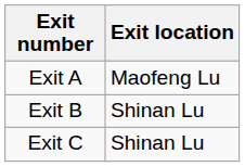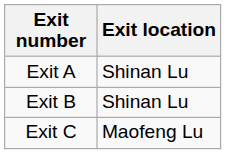 <table class="wikitable">
 <tr>
 <th style="width:70px" colspan="2">Exit number</th>
 <th>Exit location</th>
 </tr>
 <tr>
 <td align="center" colspan="2">Exit A</td>
-<td>Maofeng Lu</td>
+<td>Shinan Lu</td>
 </tr>
 <tr>
 <td align="center" colspan="2">Exit B</td>
 <td>Shinan Lu</td>
 </tr>
 <tr>
 <td align="center" colspan="2">Exit C</td>
-<td>Shinan Lu</td>
+<td>Maofeng Lu</td>
 </tr>
 </table>
